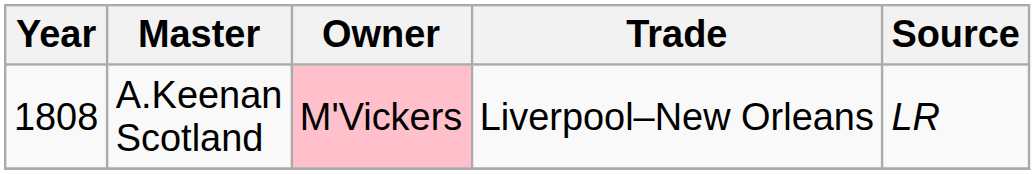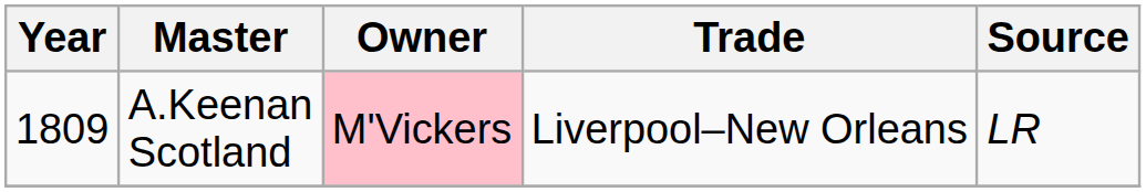 <table class=" wikitable">
 <tr>
 <th>Year</th>
 <th>Master</th>
 <th>Owner</th>
 <th>Trade</th>
 <th>Source</th>
 </tr>
 <tr>
-<td>1808</td>
+<td>1809</td>
 <td>A.Keenan<br>Scotland</td>
 <td style="background: pink;">M'Vickers</td>
 <td>Liverpool–New Orleans</td>
 <td><em>LR</em></td>
 </tr>
 <tr>
 </tr>
 </table>
